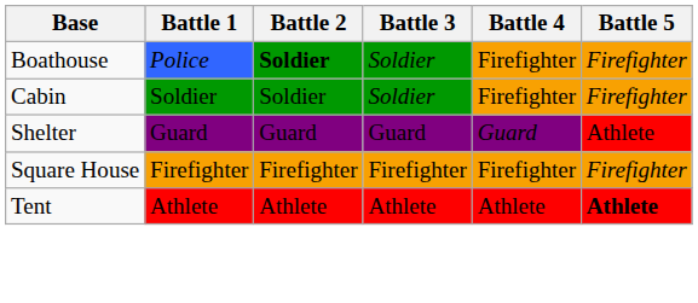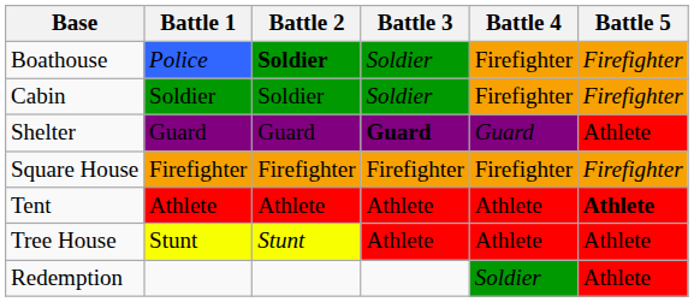 <table class="wikitable">
 <tr>
 <th>Base</th>
 <th>Battle 1</th>
 <th>Battle 2</th>
 <th>Battle 3</th>
 <th>Battle 4</th>
 <th>Battle 5</th>
 </tr>
 <tr>
 <td>Boathouse</td>
 <td style="font-style:italic; background-color:#3166ff;">Police</td>
 <td style="background-color:#009901;"><strong>Soldier</strong></td>
 <td style="font-style:italic; background-color:#009901;">Soldier</td>
 <td style="background-color:#f8a102;">Firefighter</td>
 <td style="font-style:italic; background-color:#f8a102;">Firefighter</td>
 </tr>
 <tr>
 <td>Cabin</td>
 <td style="background-color:#009901;">Soldier</td>
 <td style="background-color:#009901;">Soldier</td>
 <td style="font-style:italic; background-color:#009901;">Soldier</td>
 <td style="background-color:#f8a102;">Firefighter</td>
 <td style="font-style:italic; background-color:#f8a102;">Firefighter</td>
 </tr>
 <tr>
 <td>Shelter</td>
 <td style="background-color:#800080;">Guard</td>
 <td style="background-color:#800080;">Guard</td>
-<td style="background-color:#800080;">Guard</td>
+<td style="background-color:#800080;"><strong>Guard</strong></td>
 <td style="font-style:italic; background-color:#800080;">Guard</td>
 <td style="background-color:#FE0000;">Athlete</td>
 </tr>
 <tr>
 <td>Square House</td>
 <td style="background-color:#f8a102;">Firefighter</td>
 <td style="background-color:#f8a102;">Firefighter</td>
 <td style="background-color:#F8A102;">Firefighter</td>
 <td style="background-color:#f8a102;">Firefighter</td>
 <td style="font-style:italic; background-color:#f8a102;">Firefighter</td>
 </tr>
 <tr>
 <td>Tent</td>
 <td style="background-color:#fe0000;">Athlete</td>
 <td style="background-color:#fe0000;">Athlete</td>
 <td style="background-color:#FE0000;">Athlete</td>
 <td style="background-color:#fe0000;">Athlete</td>
 <td style="background-color:#FE0000;"><strong>Athlete</strong></td>
 </tr>
+<tr>
+<td>Tree House</td>
+<td style="background-color:#f8ff00;">Stunt</td>
+<td style="font-style:italic; background-color:#F8FF00;">Stunt</td>
+<td style="background-color:#FE0000;">Athlete</td>
+<td style="background-color:#fe0000;">Athlete</td>
+<td style="background-color:#FE0000;">Athlete</td>
+</tr>
+<tr>
+<td>Redemption</td>
+<td></td>
+<td></td>
+<td></td>
+<td style="font-style:italic; background-color:#009901;">Soldier</td>
+<td style="background-color:#FE0000;">Athlete</td>
+</tr>
 </table>
